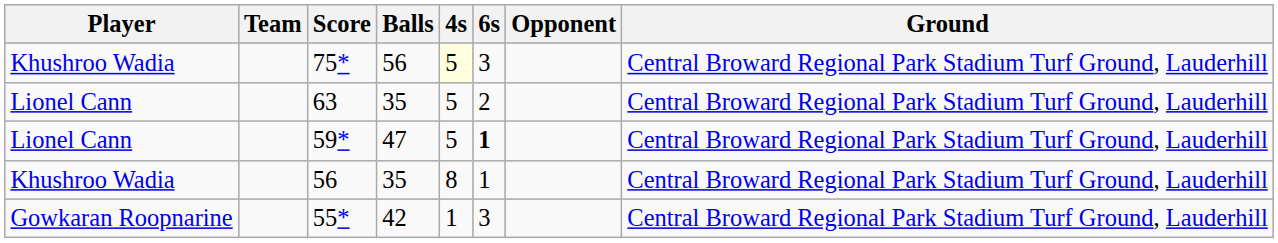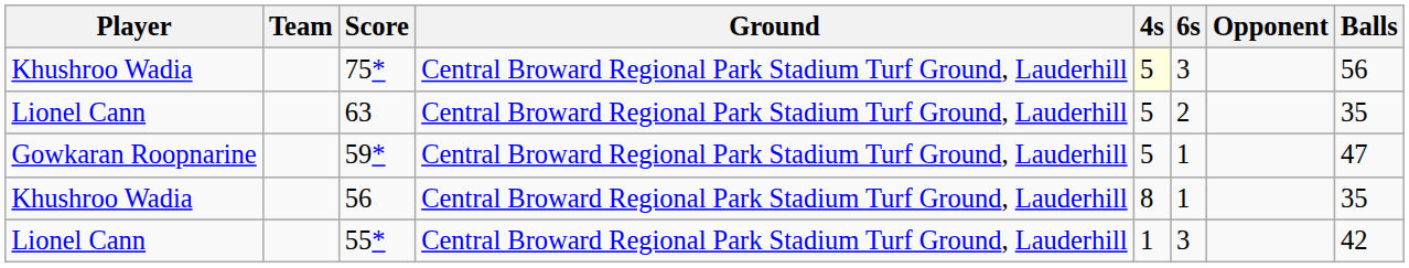 <table class="wikitable">
 <tr>
 <th>Player</th>
 <th>Team</th>
 <th>Score</th>
-<th>Balls</th>
+<th>Ground</th>
 <th>4s</th>
 <th>6s</th>
 <th>Opponent</th>
-<th>Ground</th>
+<th>Balls</th>
 </tr>
 <tr>
 <td><a href='#'>Khushroo Wadia</a></td>
 <td></td>
 <td>75<a href='#'>*</a></td>
-<td>56</td>
+<td><a href='#'>Central Broward Regional Park Stadium Turf Ground</a>, <a href='#'>Lauderhill</a></td>
 <td style="background: lightyellow;">5</td>
 <td>3</td>
 <td></td>
-<td><a href='#'>Central Broward Regional Park Stadium Turf Ground</a>, <a href='#'>Lauderhill</a></td>
+<td>56</td>
 </tr>
 <tr>
 <td><a href='#'>Lionel Cann</a></td>
 <td></td>
 <td>63</td>
-<td>35</td>
+<td><a href='#'>Central Broward Regional Park Stadium Turf Ground</a>, <a href='#'>Lauderhill</a></td>
 <td>5</td>
 <td>2</td>
 <td></td>
-<td><a href='#'>Central Broward Regional Park Stadium Turf Ground</a>, <a href='#'>Lauderhill</a></td>
+<td>35</td>
 </tr>
 <tr>
-<td><a href='#'>Lionel Cann</a></td>
+<td><a href='#'>Gowkaran Roopnarine</a></td>
 <td></td>
 <td>59<a href='#'>*</a></td>
+<td><a href='#'>Central Broward Regional Park Stadium Turf Ground</a>, <a href='#'>Lauderhill</a></td>
+<td>5</td>
+<td>1</td>
+<td></td>
 <td>47</td>
-<td>5</td>
-<td><strong>1</strong></td>
-<td></td>
-<td><a href='#'>Central Broward Regional Park Stadium Turf Ground</a>, <a href='#'>Lauderhill</a></td>
 </tr>
 <tr>
 <td><a href='#'>Khushroo Wadia</a></td>
 <td></td>
 <td>56</td>
-<td>35</td>
+<td><a href='#'>Central Broward Regional Park Stadium Turf Ground</a>, <a href='#'>Lauderhill</a></td>
 <td>8</td>
 <td>1</td>
 <td></td>
-<td><a href='#'>Central Broward Regional Park Stadium Turf Ground</a>, <a href='#'>Lauderhill</a></td>
+<td>35</td>
 </tr>
 <tr>
-<td><a href='#'>Gowkaran Roopnarine</a></td>
+<td><a href='#'>Lionel Cann</a></td>
 <td></td>
 <td>55<a href='#'>*</a></td>
-<td>42</td>
+<td><a href='#'>Central Broward Regional Park Stadium Turf Ground</a>, <a href='#'>Lauderhill</a></td>
 <td>1</td>
 <td>3</td>
 <td></td>
-<td><a href='#'>Central Broward Regional Park Stadium Turf Ground</a>, <a href='#'>Lauderhill</a></td>
+<td>42</td>
 </tr>
 </table>
